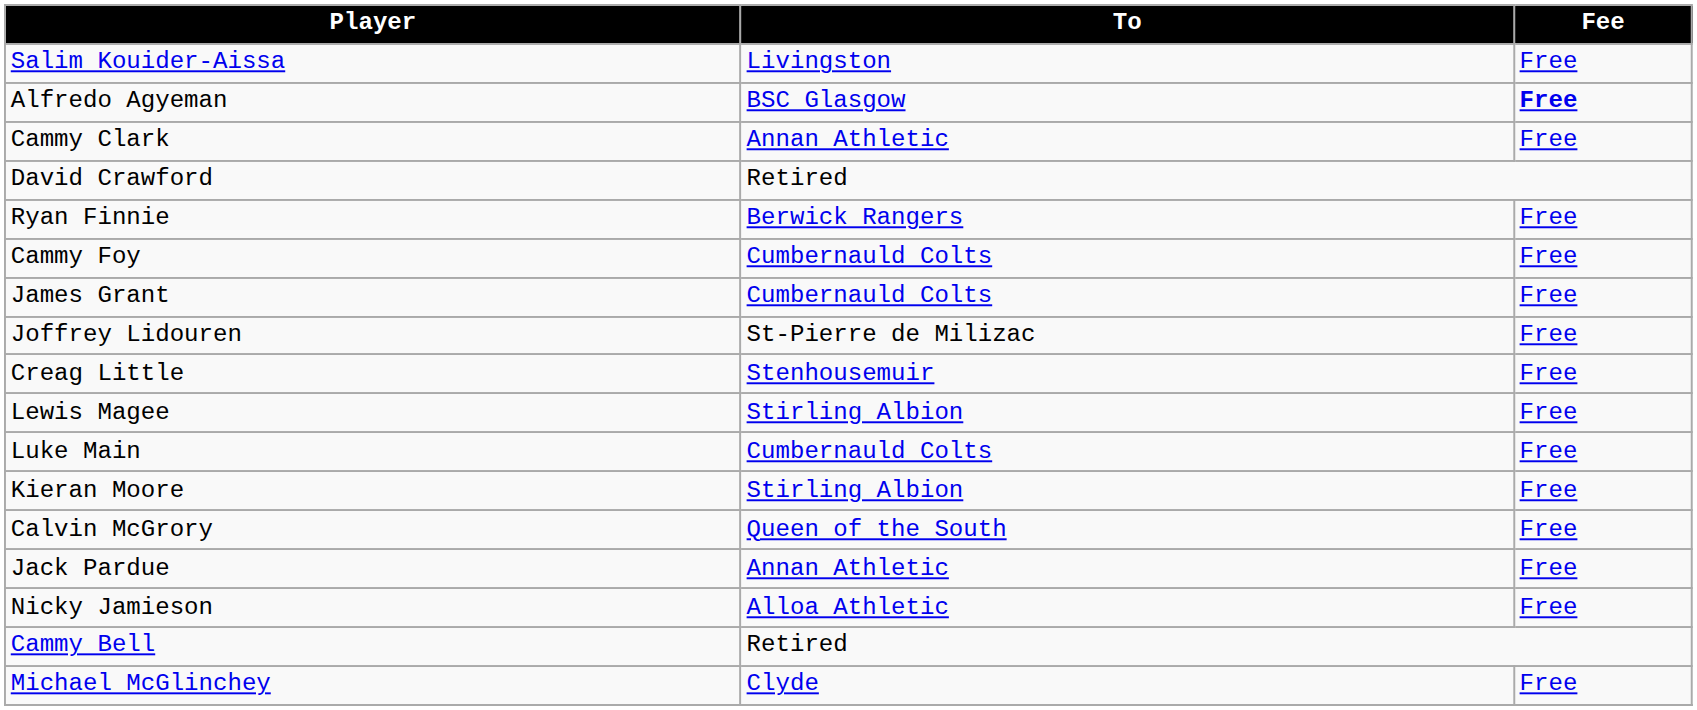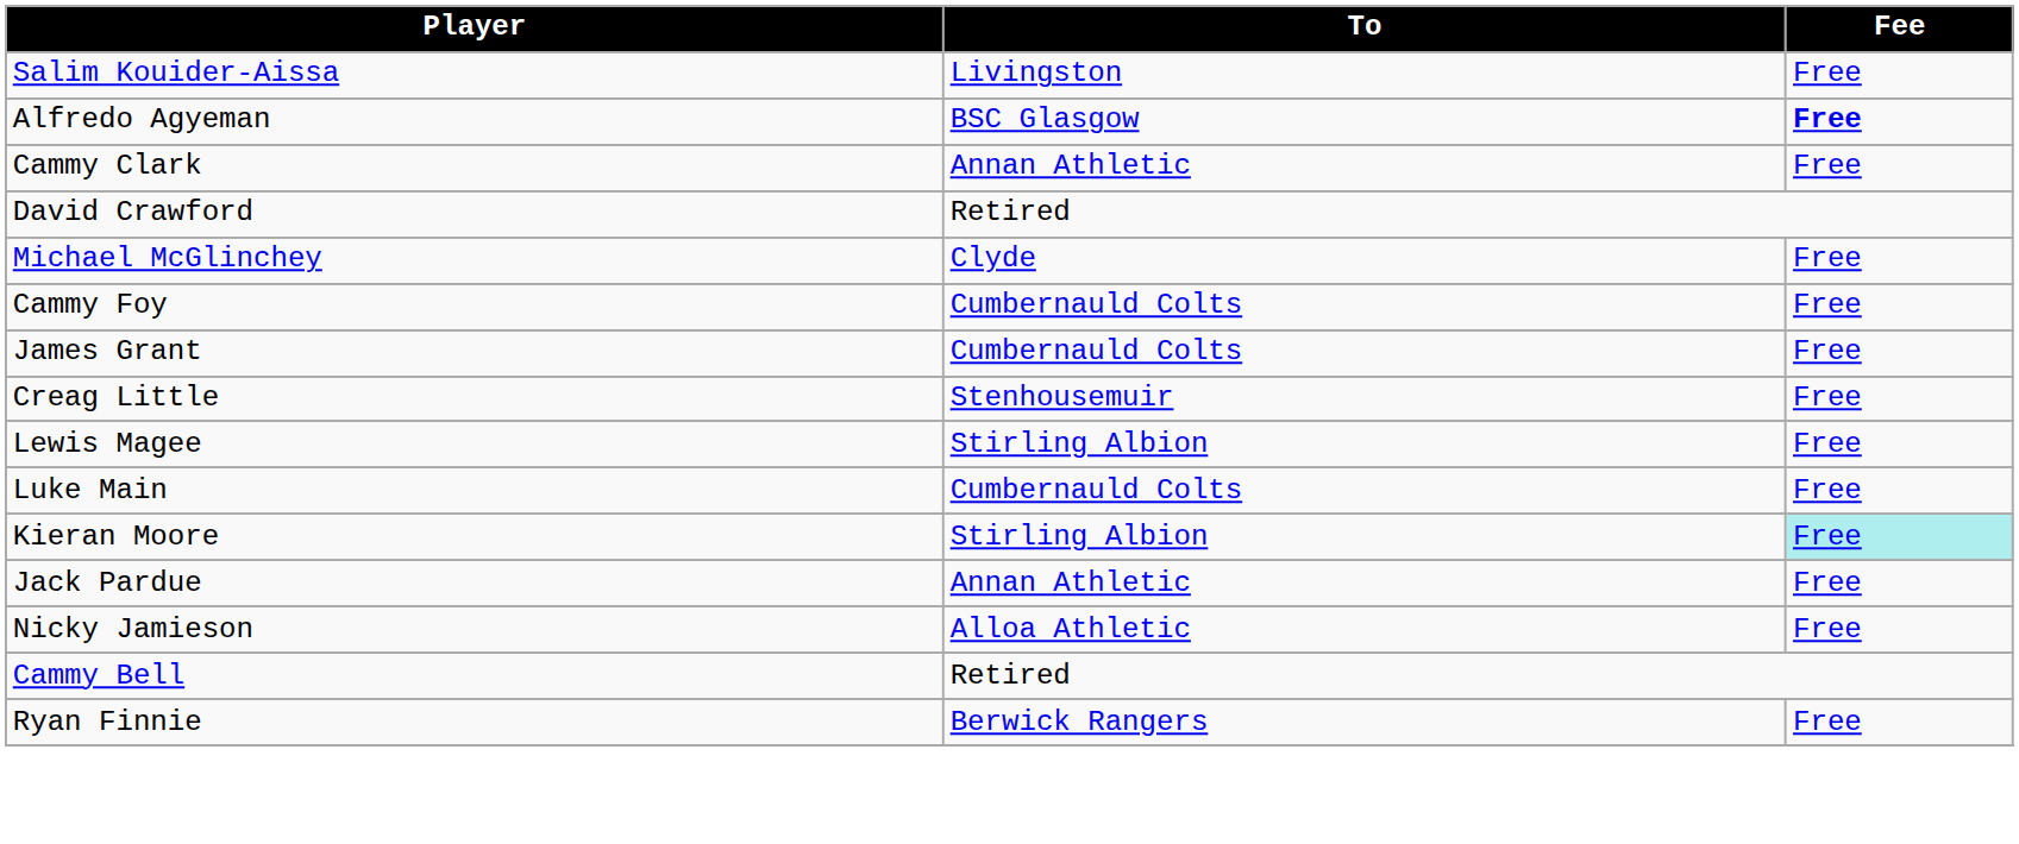 <table class="wikitable" style="text-align:left; font-size:95%;width:98%;">
 <tr>
 <th style="background:black; color:white;">Player</th>
 <th style="background:black; color:white;">To</th>
 <th style="background:black; color:white;">Fee</th>
 </tr>
 <tr>
 <td> <a href='#'>Salim Kouider-Aissa</a></td>
 <td> <a href='#'>Livingston</a></td>
 <td><a href='#'>Free</a></td>
 </tr>
 <tr>
 <td> Alfredo Agyeman</td>
 <td> <a href='#'>BSC Glasgow</a></td>
 <td><strong><a href='#'>Free</a></strong></td>
 </tr>
 <tr>
 <td> Cammy Clark</td>
 <td> <a href='#'>Annan Athletic</a></td>
 <td><a href='#'>Free</a></td>
 </tr>
 <tr>
 <td> David Crawford</td>
 <td colspan=2>Retired</td>
 </tr>
 <tr>
-<td> Ryan Finnie</td>
-<td> <a href='#'>Berwick Rangers</a></td>
+<td> <a href='#'>Michael McGlinchey</a></td>
+<td> <a href='#'>Clyde</a></td>
 <td><a href='#'>Free</a></td>
 </tr>
 <tr>
 <td> Cammy Foy</td>
 <td> <a href='#'>Cumbernauld Colts</a></td>
 <td><a href='#'>Free</a></td>
 </tr>
 <tr>
 <td> James Grant</td>
 <td> <a href='#'>Cumbernauld Colts</a></td>
-<td><a href='#'>Free</a></td>
-</tr>
-<tr>
-<td> Joffrey Lidouren</td>
-<td> St-Pierre de Milizac</td>
 <td><a href='#'>Free</a></td>
 </tr>
 <tr>
 <td> Creag Little</td>
 <td> <a href='#'>Stenhousemuir</a></td>
 <td><a href='#'>Free</a></td>
 </tr>
 <tr>
 <td> Lewis Magee</td>
 <td> <a href='#'>Stirling Albion</a></td>
 <td><a href='#'>Free</a></td>
 </tr>
 <tr>
 <td> Luke Main</td>
 <td> <a href='#'>Cumbernauld Colts</a></td>
 <td><a href='#'>Free</a></td>
 </tr>
 <tr>
 <td> Kieran Moore</td>
 <td> <a href='#'>Stirling Albion</a></td>
-<td><a href='#'>Free</a></td>
-</tr>
-<tr>
-<td> Calvin McGrory</td>
-<td> <a href='#'>Queen of the South</a></td>
-<td><a href='#'>Free</a></td>
+<td style="background: paleturquoise;"><a href='#'>Free</a></td>
 </tr>
 <tr>
 <td> Jack Pardue</td>
 <td> <a href='#'>Annan Athletic</a></td>
 <td><a href='#'>Free</a></td>
 </tr>
 <tr>
 <td> Nicky Jamieson</td>
 <td> <a href='#'>Alloa Athletic</a></td>
 <td><a href='#'>Free</a></td>
 </tr>
 <tr>
 <td> <a href='#'>Cammy Bell</a></td>
 <td colspan=2>Retired</td>
 </tr>
 <tr>
-<td> <a href='#'>Michael McGlinchey</a></td>
-<td> <a href='#'>Clyde</a></td>
+<td> Ryan Finnie</td>
+<td> <a href='#'>Berwick Rangers</a></td>
 <td><a href='#'>Free</a></td>
 </tr>
 <tr>
 </tr>
 </table>
